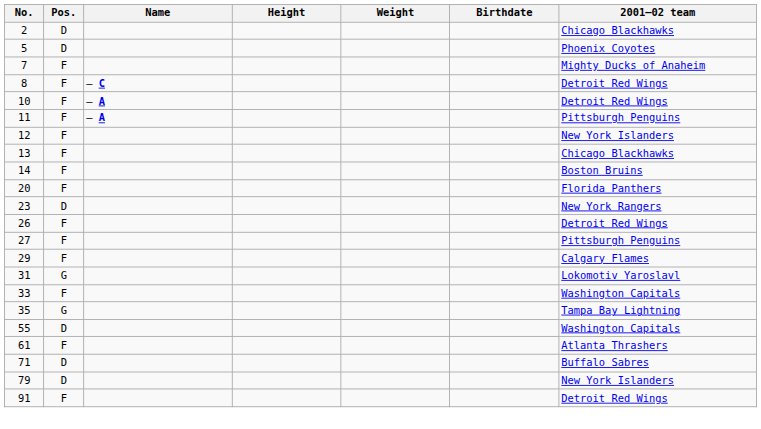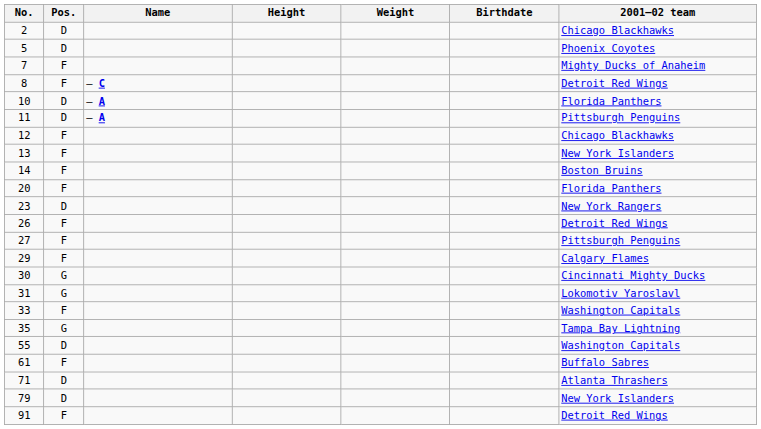 <table class="wikitable sortable" style="min-width:70%;font-size: 90%; text-align: center;">
 <tr>
 <th style="width:  4%;">No.</th>
 <th style="width:  4%;">Pos.</th>
 <th style="width: 15%;">Name</th>
 <th style="width: 11%;">Height</th>
 <th style="width: 11%;">Weight</th>
 <th style="width: 11%;">Birthdate</th>
 <th style="width: 20%;">2001–02 team</th>
 </tr>
 <tr>
 <td>2</td>
 <td>D</td>
 <td style="text-align:left;"></td>
 <td></td>
 <td></td>
 <td style="text-align:right;"></td>
 <td style="text-align:left;"> <a href='#'>Chicago Blackhawks</a></td>
 </tr>
 <tr>
 <td>5</td>
 <td>D</td>
 <td style="text-align:left;"></td>
 <td></td>
 <td></td>
 <td style="text-align:right;"></td>
 <td style="text-align:left;"> <a href='#'>Phoenix Coyotes</a></td>
 </tr>
 <tr>
 <td>7</td>
 <td>F</td>
 <td style="text-align:left;"></td>
 <td></td>
 <td></td>
 <td style="text-align:right;"></td>
 <td style="text-align:left;"> <a href='#'>Mighty Ducks of Anaheim</a></td>
 </tr>
 <tr>
 <td>8</td>
 <td>F</td>
 <td style="text-align:left;"> – <strong><a href='#'>C</a></strong></td>
 <td></td>
 <td></td>
 <td style="text-align:right;"></td>
 <td style="text-align:left;"> <a href='#'>Detroit Red Wings</a></td>
 </tr>
 <tr>
 <td>10</td>
-<td>F</td>
+<td>D</td>
 <td style="text-align:left;"> – <strong><a href='#'>A</a></strong></td>
 <td></td>
 <td></td>
 <td style="text-align:right;"></td>
-<td style="text-align:left;"> <a href='#'>Detroit Red Wings</a></td>
+<td style="text-align:left;"> <a href='#'>Florida Panthers</a></td>
 </tr>
 <tr>
 <td>11</td>
-<td>F</td>
+<td>D</td>
 <td style="text-align:left;"> – <strong><a href='#'>A</a></strong></td>
 <td></td>
 <td></td>
 <td style="text-align:right;"></td>
 <td style="text-align:left;"> <a href='#'>Pittsburgh Penguins</a></td>
 </tr>
 <tr>
 <td>12</td>
 <td>F</td>
 <td style="text-align:left;"></td>
 <td></td>
 <td></td>
 <td style="text-align:right;"></td>
-<td style="text-align:left;"> <a href='#'>New York Islanders</a></td>
+<td style="text-align:left;"> <a href='#'>Chicago Blackhawks</a></td>
 </tr>
 <tr>
 <td>13</td>
 <td>F</td>
 <td style="text-align:left;"></td>
 <td></td>
 <td></td>
 <td style="text-align:right;"></td>
-<td style="text-align:left;"> <a href='#'>Chicago Blackhawks</a></td>
+<td style="text-align:left;"> <a href='#'>New York Islanders</a></td>
 </tr>
 <tr>
 <td>14</td>
 <td>F</td>
 <td style="text-align:left;"></td>
 <td></td>
 <td></td>
 <td style="text-align:right;"></td>
 <td style="text-align:left;"> <a href='#'>Boston Bruins</a></td>
 </tr>
 <tr>
 <td>20</td>
 <td>F</td>
 <td style="text-align:left;"></td>
 <td></td>
 <td></td>
 <td style="text-align:right;"></td>
 <td style="text-align:left;"> <a href='#'>Florida Panthers</a></td>
 </tr>
 <tr>
 <td>23</td>
 <td>D</td>
 <td style="text-align:left;"></td>
 <td></td>
 <td></td>
 <td style="text-align:right;"></td>
 <td style="text-align:left;"> <a href='#'>New York Rangers</a></td>
 </tr>
 <tr>
 <td>26</td>
 <td>F</td>
 <td style="text-align:left;"></td>
 <td></td>
 <td></td>
 <td style="text-align:right;"></td>
 <td style="text-align:left;"> <a href='#'>Detroit Red Wings</a></td>
 </tr>
 <tr>
 <td>27</td>
 <td>F</td>
 <td style="text-align:left;"></td>
 <td></td>
 <td></td>
 <td style="text-align:right;"></td>
 <td style="text-align:left;"> <a href='#'>Pittsburgh Penguins</a></td>
 </tr>
 <tr>
 <td>29</td>
 <td>F</td>
 <td style="text-align:left;"></td>
 <td></td>
 <td></td>
 <td style="text-align:right;"></td>
 <td style="text-align:left;"> <a href='#'>Calgary Flames</a></td>
 </tr>
 <tr>
+<td>30</td>
+<td>G</td>
+<td style="text-align:left;"></td>
+<td></td>
+<td></td>
+<td style="text-align:right;"></td>
+<td style="text-align:left;"> <a href='#'>Cincinnati Mighty Ducks</a></td>
+</tr>
+<tr>
 <td>31</td>
 <td>G</td>
 <td style="text-align:left;"></td>
 <td></td>
 <td></td>
 <td style="text-align:right;"></td>
 <td style="text-align:left;"> <a href='#'>Lokomotiv Yaroslavl</a></td>
 </tr>
 <tr>
 <td>33</td>
 <td>F</td>
 <td style="text-align:left;"></td>
 <td></td>
 <td></td>
 <td style="text-align:right;"></td>
 <td style="text-align:left;"> <a href='#'>Washington Capitals</a></td>
 </tr>
 <tr>
 <td>35</td>
 <td>G</td>
 <td style="text-align:left;"></td>
 <td></td>
 <td></td>
 <td style="text-align:right;"></td>
 <td style="text-align:left;"> <a href='#'>Tampa Bay Lightning</a></td>
 </tr>
 <tr>
 <td>55</td>
 <td>D</td>
 <td style="text-align:left;"></td>
 <td></td>
 <td></td>
 <td style="text-align:right;"></td>
 <td style="text-align:left;"> <a href='#'>Washington Capitals</a></td>
 </tr>
 <tr>
 <td>61</td>
 <td>F</td>
 <td style="text-align:left;"></td>
 <td></td>
 <td></td>
 <td style="text-align:right;"></td>
-<td style="text-align:left;"> <a href='#'>Atlanta Thrashers</a></td>
+<td style="text-align:left;"> <a href='#'>Buffalo Sabres</a></td>
 </tr>
 <tr>
 <td>71</td>
 <td>D</td>
 <td style="text-align:left;"></td>
 <td></td>
 <td></td>
 <td style="text-align:right;"></td>
-<td style="text-align:left;"> <a href='#'>Buffalo Sabres</a></td>
+<td style="text-align:left;"> <a href='#'>Atlanta Thrashers</a></td>
 </tr>
 <tr>
 <td>79</td>
 <td>D</td>
 <td style="text-align:left;"></td>
 <td></td>
 <td></td>
 <td style="text-align:right;"></td>
 <td style="text-align:left;"> <a href='#'>New York Islanders</a></td>
 </tr>
 <tr>
 <td>91</td>
 <td>F</td>
 <td style="text-align:left;"></td>
 <td></td>
 <td></td>
 <td style="text-align:right;"></td>
 <td style="text-align:left;"> <a href='#'>Detroit Red Wings</a></td>
 </tr>
 </table>
